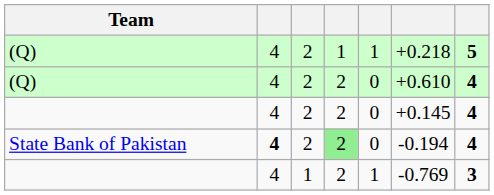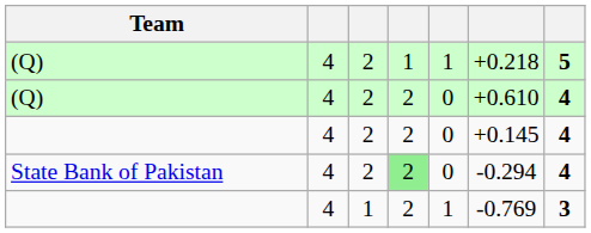 <table class="wikitable sortable" style="text-align:center">
 <tr>
 <th style="width:200px;">Team</th>
 <th style="width:20px;"></th>
 <th style="width:20px;"></th>
 <th style="width:20px;"></th>
 <th style="width:20px;"></th>
 <th style="width:45px;"></th>
 <th style="width:20px;"></th>
 </tr>
 <tr style="background:#cfc;">
 <td style="text-align:left">(Q)</td>
 <td>4</td>
 <td>2</td>
 <td>1</td>
 <td>1</td>
 <td>+0.218</td>
 <td><strong>5</strong></td>
 </tr>
 <tr style="background:#cfc;">
 <td style="text-align:left">(Q)</td>
 <td>4</td>
 <td>2</td>
 <td>2</td>
 <td>0</td>
 <td>+0.610</td>
 <td><strong>4</strong></td>
 </tr>
 <tr>
 <td style="text-align:left"></td>
 <td>4</td>
 <td>2</td>
 <td>2</td>
 <td>0</td>
 <td>+0.145</td>
 <td><strong>4</strong></td>
 </tr>
 <tr>
 <td style="text-align:left"><a href='#'>State Bank of Pakistan</a></td>
-<td><strong>4</strong></td>
+<td>4</td>
 <td>2</td>
 <td style="background: lightgreen;">2</td>
 <td>0</td>
-<td>-0.194</td>
+<td>-0.294</td>
 <td><strong>4</strong></td>
 </tr>
 <tr>
 <td style="text-align:left"></td>
 <td>4</td>
 <td>1</td>
 <td>2</td>
 <td>1</td>
 <td>-0.769</td>
 <td><strong>3</strong></td>
 </tr>
 </table>
